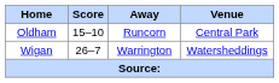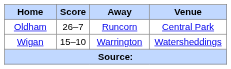 <table border=1 style="border-collapse:collapse; font-size:90%; text-align:center;" cellpadding=3 cellspacing=0 width=55%>
 <tr bgcolor=#C1D8FF>
 <th width=19%>Home</th>
 <th width=6%>Score</th>
 <th width=19%>Away</th>
 <th width=11%>Venue</th>
 </tr>
 <tr>
 <td><a href='#'>Oldham</a></td>
-<td>15–10</td>
+<td>26–7</td>
 <td><a href='#'>Runcorn</a></td>
 <td><a href='#'>Central Park</a></td>
 </tr>
 <tr>
 <td><a href='#'>Wigan</a></td>
-<td>26–7</td>
+<td>15–10</td>
 <td><a href='#'>Warrington</a></td>
 <td><a href='#'>Watersheddings</a></td>
 </tr>
 <tr style="background:#c1d8ff;">
 <th colspan=4>Source:</th>
 </tr>
 </table>
